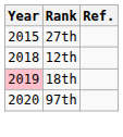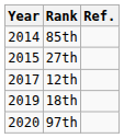 <table class="wikitable sortable">
 <tr>
 <th>Year</th>
 <th>Rank</th>
 <th class="unsortable">Ref.</th>
 </tr>
 <tr>
+<td>2014</td>
+<td>85th</td>
+<td></td>
+</tr>
+<tr>
 <td>2015</td>
 <td>27th</td>
 <td></td>
 </tr>
 <tr>
-<td>2018</td>
+<td>2017</td>
 <td>12th</td>
 <td></td>
 </tr>
 <tr>
-<td style="background: pink;">2019</td>
+<td>2019</td>
 <td>18th</td>
 <td></td>
 </tr>
 <tr>
 <td>2020</td>
 <td>97th</td>
 <td></td>
 </tr>
 </table>
